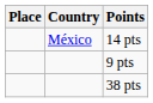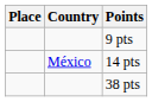 <table class=wikitable>
 <tr>
 <th>Place</th>
 <th>Country</th>
 <th>Points</th>
+</tr>
+<tr>
+<td align=center></td>
+<td></td>
+<td>9 pts</td>
 </tr>
 <tr>
 <td align=center></td>
 <td> <a href='#'>México</a></td>
 <td>14 pts</td>
 </tr>
 <tr>
 <td align=center></td>
 <td></td>
-<td>9 pts</td>
-</tr>
-<tr>
-<td align=center></td>
-<td></td>
 <td>38 pts</td>
 </tr>
 </table>
